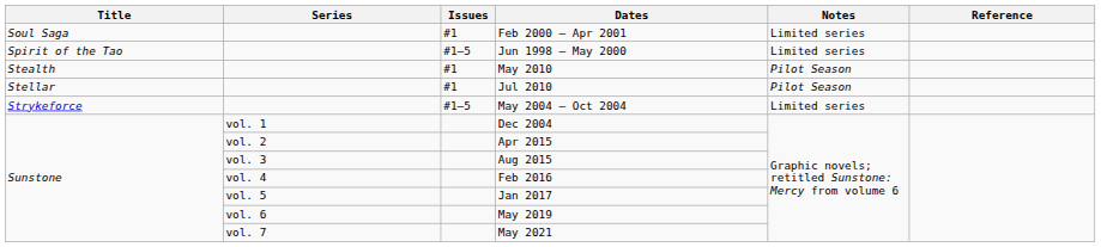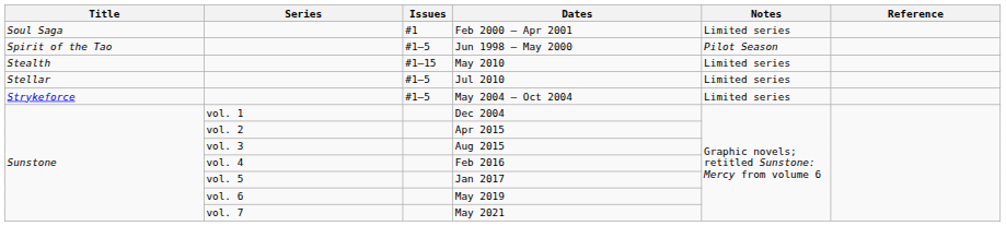 <table class="wikitable sortable" style="width:100%;">
 <tr>
 <th width=20%>Title</th>
 <th width=20%>Series</th>
 <th width=5%>Issues</th>
 <th width=25%>Dates</th>
 <th width=13%>Notes</th>
 <th>Reference</th>
 </tr>
 <tr>
 <td><em>Soul Saga</em></td>
 <td></td>
 <td>#1</td>
 <td>Feb 2000 – Apr 2001</td>
 <td>Limited series</td>
 <td></td>
 </tr>
 <tr>
 <td><em>Spirit of the Tao</em></td>
 <td></td>
 <td>#1–5</td>
 <td>Jun 1998 – May 2000</td>
-<td>Limited series</td>
+<td><em>Pilot Season</em></td>
 <td></td>
 </tr>
 <tr>
 <td><em>Stealth</em></td>
 <td></td>
-<td>#1</td>
+<td>#1–15</td>
 <td>May 2010</td>
-<td><em>Pilot Season</em></td>
+<td>Limited series</td>
 <td></td>
 </tr>
 <tr>
 <td><em>Stellar</em></td>
 <td></td>
-<td>#1</td>
+<td>#1–5</td>
 <td>Jul 2010</td>
-<td><em>Pilot Season</em></td>
+<td>Limited series</td>
 <td></td>
 </tr>
 <tr>
 <td><em><a href='#'>Strykeforce</a></em></td>
 <td></td>
 <td>#1–5</td>
 <td>May 2004 – Oct 2004</td>
 <td>Limited series</td>
 <td></td>
 </tr>
 <tr>
 <td rowspan="7"><em>Sunstone</em></td>
 <td>vol. 1</td>
 <td></td>
 <td>Dec 2004</td>
 <td rowspan="7">Graphic novels; retitled <em>Sunstone: Mercy</em> from volume 6</td>
 <td rowspan="7"></td>
 </tr>
 <tr>
 <td>vol. 2</td>
 <td></td>
 <td>Apr 2015</td>
 </tr>
 <tr>
 <td>vol. 3</td>
 <td></td>
 <td>Aug 2015</td>
 </tr>
 <tr>
 <td>vol. 4</td>
 <td></td>
 <td>Feb 2016</td>
 </tr>
 <tr>
 <td>vol. 5</td>
 <td></td>
 <td>Jan 2017</td>
 </tr>
 <tr>
 <td>vol. 6</td>
 <td></td>
 <td>May 2019</td>
 </tr>
 <tr>
 <td>vol. 7</td>
 <td></td>
 <td>May 2021</td>
 </tr>
 </table>
